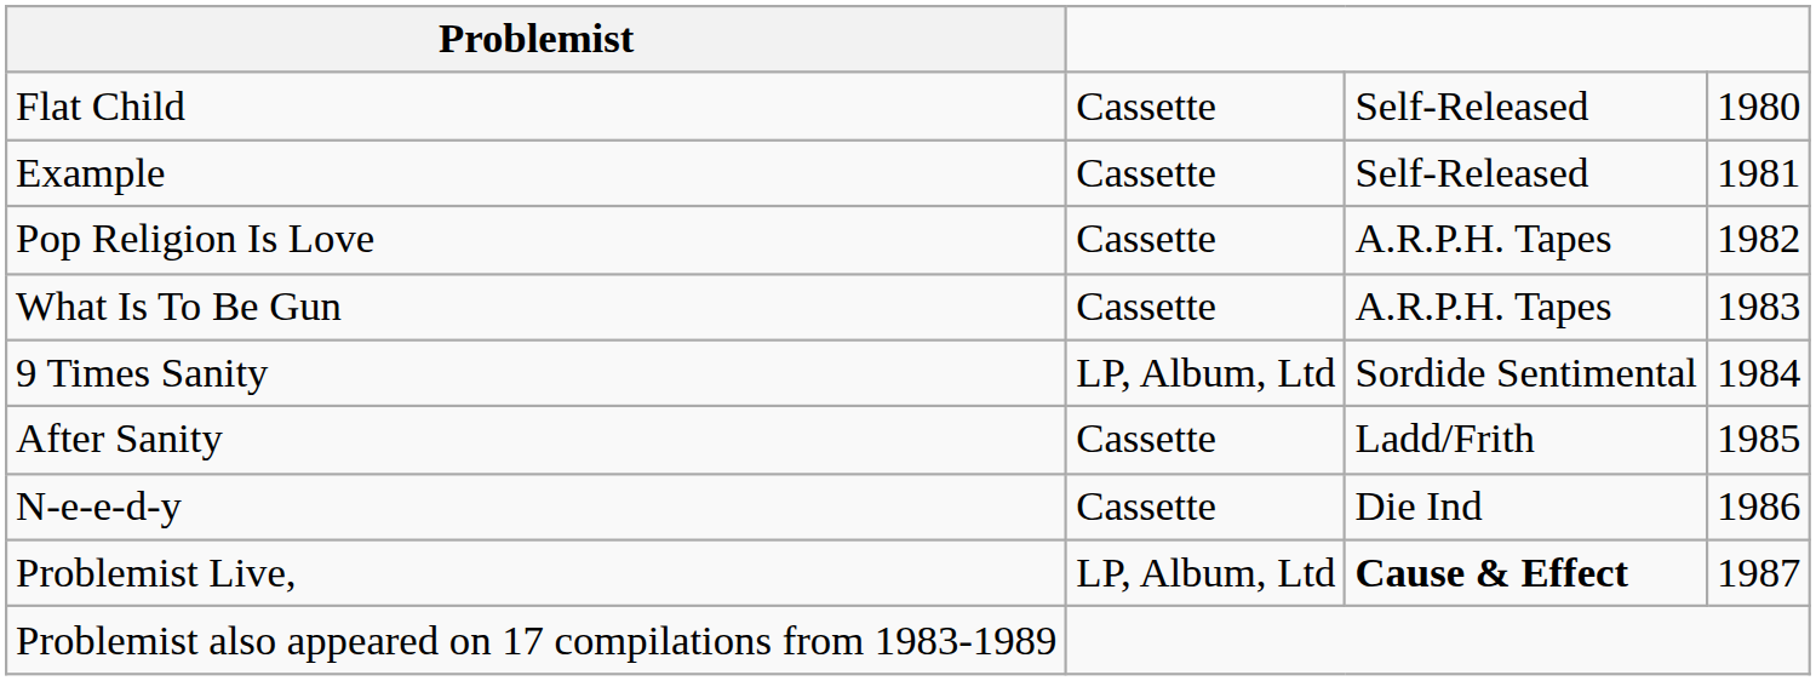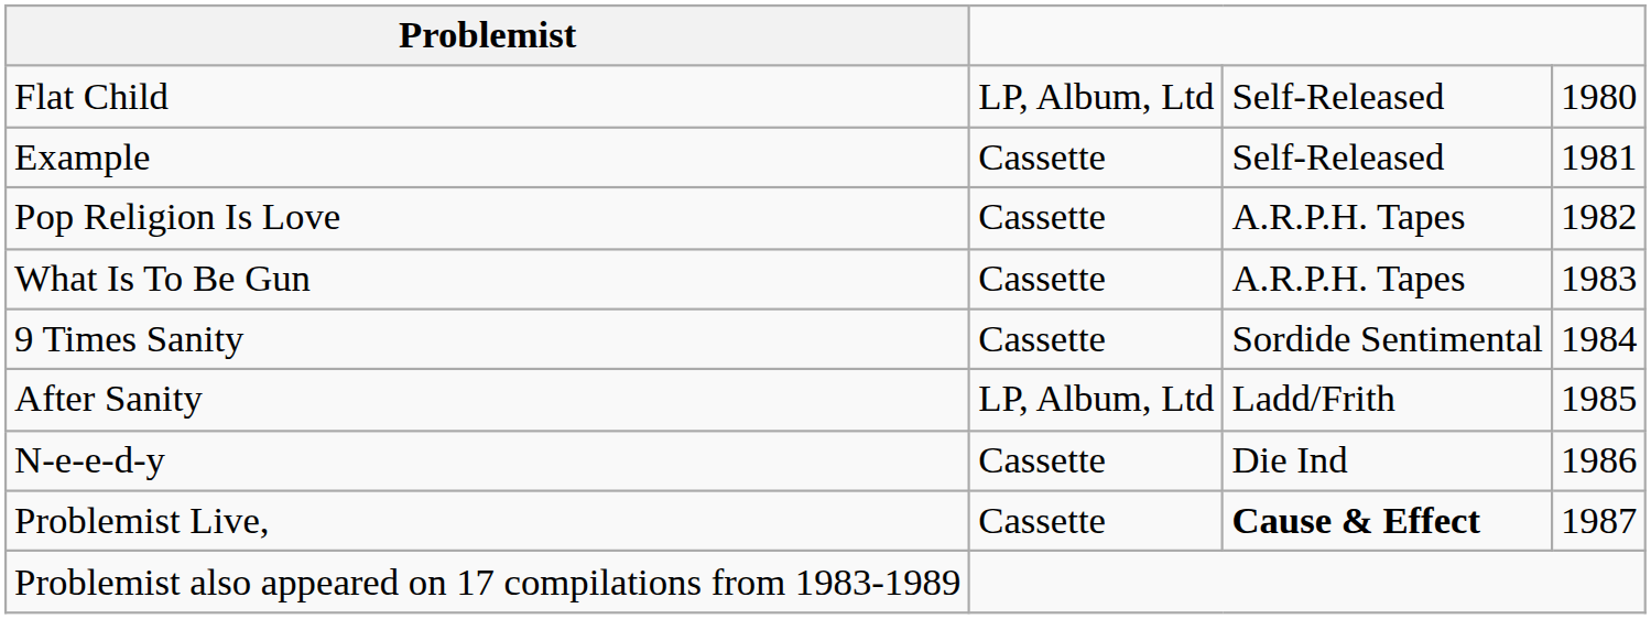 <table class="wikitable">
 <tr>
 <th>Problemist</th>
 </tr>
 <tr>
 <td>Flat Child</td>
-<td>Cassette</td>
+<td>LP, Album, Ltd</td>
 <td>Self-Released</td>
 <td>1980</td>
 </tr>
 <tr>
 <td>Example</td>
 <td>Cassette</td>
 <td>Self-Released</td>
 <td>1981</td>
 </tr>
 <tr>
 <td>Pop Religion Is Love</td>
 <td>Cassette</td>
 <td>A.R.P.H. Tapes</td>
 <td>1982</td>
 </tr>
 <tr>
 <td>What Is To Be Gun</td>
 <td>Cassette</td>
 <td>A.R.P.H. Tapes</td>
 <td>1983</td>
 </tr>
 <tr>
 <td>9 Times Sanity</td>
-<td>LP, Album, Ltd</td>
+<td>Cassette</td>
 <td>Sordide Sentimental</td>
 <td>1984</td>
 </tr>
 <tr>
 <td>After Sanity</td>
-<td>Cassette</td>
+<td>LP, Album, Ltd</td>
 <td>Ladd/Frith</td>
 <td>1985</td>
 </tr>
 <tr>
 <td>N-e-e-d-y</td>
 <td>Cassette</td>
 <td>Die Ind</td>
 <td>1986</td>
 </tr>
 <tr>
 <td>Problemist Live,</td>
-<td>LP, Album, Ltd</td>
+<td>Cassette</td>
 <td><strong>Cause & Effect</strong></td>
 <td>1987</td>
 </tr>
 <tr>
 <td>Problemist also appeared on 17 compilations from 1983-1989</td>
 </tr>
 </table>
